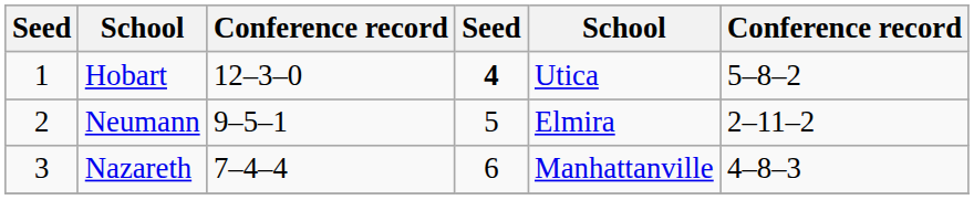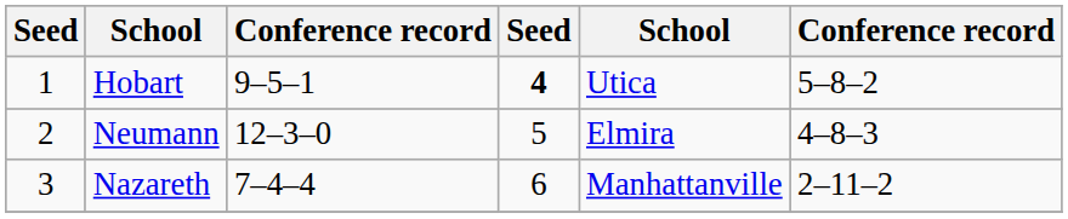 <table class="wikitable">
 <tr>
 <th>Seed</th>
 <th>School</th>
 <th>Conference record</th>
 <th>Seed</th>
 <th>School</th>
 <th>Conference record</th>
 </tr>
 <tr>
 <td align=center>1</td>
 <td><a href='#'>Hobart</a></td>
-<td>12–3–0</td>
+<td>9–5–1</td>
 <td align=center><strong>4</strong></td>
 <td><a href='#'>Utica</a></td>
 <td>5–8–2</td>
 </tr>
 <tr>
 <td align=center>2</td>
 <td><a href='#'>Neumann</a></td>
-<td>9–5–1</td>
+<td>12–3–0</td>
 <td align=center>5</td>
 <td><a href='#'>Elmira</a></td>
-<td>2–11–2</td>
+<td>4–8–3</td>
 </tr>
 <tr>
 <td align=center>3</td>
 <td><a href='#'>Nazareth</a></td>
 <td>7–4–4</td>
 <td align=center>6</td>
 <td><a href='#'>Manhattanville</a></td>
-<td>4–8–3</td>
+<td>2–11–2</td>
 </tr>
 <tr>
 </tr>
 </table>
